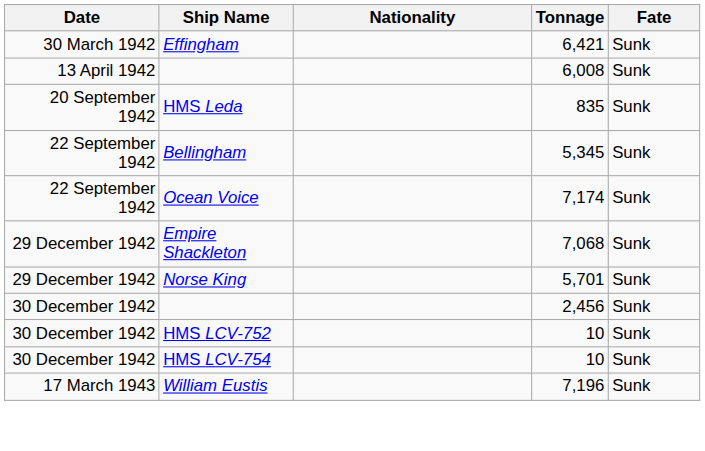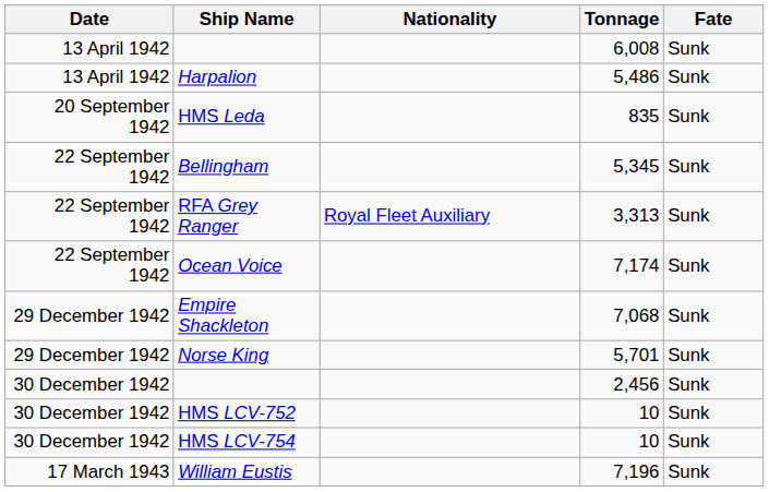 <table class="wikitable sortable">
 <tr>
 <th width="140px">Date</th>
 <th width="120px">Ship Name</th>
 <th width="220px">Nationality</th>
 <th width="25px">Tonnage</th>
 <th width="80px">Fate</th>
 </tr>
 <tr>
-<td align="right">30 March 1942</td>
-<td align="left"><a href='#'><em>Effingham</em></a></td>
+<td align="right">13 April 1942</td>
 <td align="left"></td>
-<td align="right">6,421</td>
+<td align="left"></td>
+<td align="right">6,008</td>
 <td align="left">Sunk</td>
 </tr>
 <tr>
 <td align="right">13 April 1942</td>
+<td align="left"><a href='#'><em>Harpalion</em></a></td>
 <td align="left"></td>
-<td align="left"></td>
-<td align="right">6,008</td>
+<td align="right">5,486</td>
 <td align="left">Sunk</td>
 </tr>
 <tr>
 <td align="right">20 September 1942</td>
 <td align="left"><a href='#'>HMS <em>Leda</em></a></td>
 <td align="left"></td>
 <td align="right">835</td>
 <td align="left">Sunk</td>
 </tr>
 <tr>
 <td align="right">22 September 1942</td>
 <td align="left"><a href='#'><em>Bellingham</em></a></td>
 <td align="left"></td>
 <td align="right">5,345</td>
+<td align="left">Sunk</td>
+</tr>
+<tr>
+<td align="right">22 September 1942</td>
+<td align="left"><a href='#'>RFA <em>Grey Ranger</em></a></td>
+<td align="left"> <a href='#'>Royal Fleet Auxiliary</a></td>
+<td align="right">3,313</td>
 <td align="left">Sunk</td>
 </tr>
 <tr>
 <td align="right">22 September 1942</td>
 <td align="left"><a href='#'><em>Ocean Voice</em></a></td>
 <td align="left"></td>
 <td align="right">7,174</td>
 <td align="left">Sunk</td>
 </tr>
 <tr>
 <td align="right">29 December 1942</td>
 <td align="left"><a href='#'><em>Empire Shackleton</em></a></td>
 <td align="left"></td>
 <td align="right">7,068</td>
 <td align="left">Sunk</td>
 </tr>
 <tr>
 <td align="right">29 December 1942</td>
 <td align="left"><a href='#'><em>Norse King</em></a></td>
 <td align="left"></td>
 <td align="right">5,701</td>
 <td align="left">Sunk</td>
 </tr>
 <tr>
 <td align="right">30 December 1942</td>
 <td align="left"></td>
 <td align="left"></td>
 <td align="right">2,456</td>
 <td align="left">Sunk</td>
 </tr>
 <tr>
 <td align="right">30 December 1942</td>
 <td align="left"><a href='#'>HMS <em>LCV-752</em></a></td>
 <td align="left"></td>
 <td align="right">10</td>
 <td align="left">Sunk</td>
 </tr>
 <tr>
 <td align="right">30 December 1942</td>
 <td align="left"><a href='#'>HMS <em>LCV-754</em></a></td>
 <td align="left"></td>
 <td align="right">10</td>
 <td align="left">Sunk</td>
 </tr>
 <tr>
 <td align="right">17 March 1943</td>
 <td align="left"><a href='#'><em>William Eustis</em></a></td>
 <td align="left"></td>
 <td align="right">7,196</td>
 <td align="left">Sunk</td>
 </tr>
 </table>
